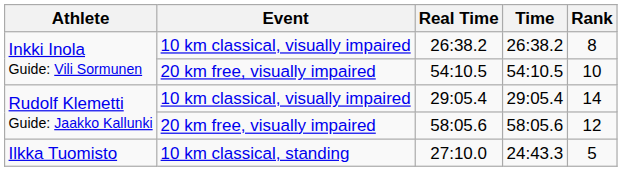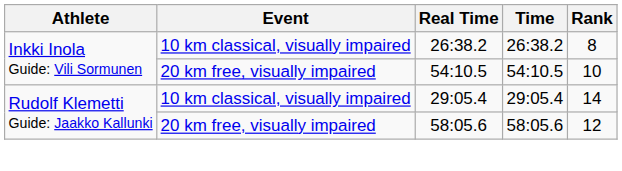 <table class="wikitable" style="font-size:90%">
 <tr>
 <th>Athlete</th>
 <th>Event</th>
 <th>Real Time</th>
 <th>Time</th>
 <th>Rank</th>
 </tr>
 <tr align=center>
 <td align=left rowspan=2><a href='#'>Inkki Inola</a><br><small>Guide: <a href='#'>Vili Sormunen</a></small></td>
 <td align=left><a href='#'>10 km classical, visually impaired</a></td>
 <td>26:38.2</td>
 <td>26:38.2</td>
 <td>8</td>
 </tr>
 <tr align=center>
 <td align=left><a href='#'>20 km free, visually impaired</a></td>
 <td>54:10.5</td>
 <td>54:10.5</td>
 <td>10</td>
 </tr>
 <tr align=center>
 <td align=left rowspan=2><a href='#'>Rudolf Klemetti</a><br><small>Guide: <a href='#'>Jaakko Kallunki</a></small></td>
 <td align=left><a href='#'>10 km classical, visually impaired</a></td>
 <td>29:05.4</td>
 <td>29:05.4</td>
 <td>14</td>
 </tr>
 <tr align=center>
 <td align=left><a href='#'>20 km free, visually impaired</a></td>
 <td>58:05.6</td>
 <td>58:05.6</td>
 <td>12</td>
 </tr>
-<tr align=center>
-<td align=left><a href='#'>Ilkka Tuomisto</a></td>
-<td align=left><a href='#'>10 km classical, standing</a></td>
-<td>27:10.0</td>
-<td>24:43.3</td>
-<td>5</td>
-</tr>
 </table>
